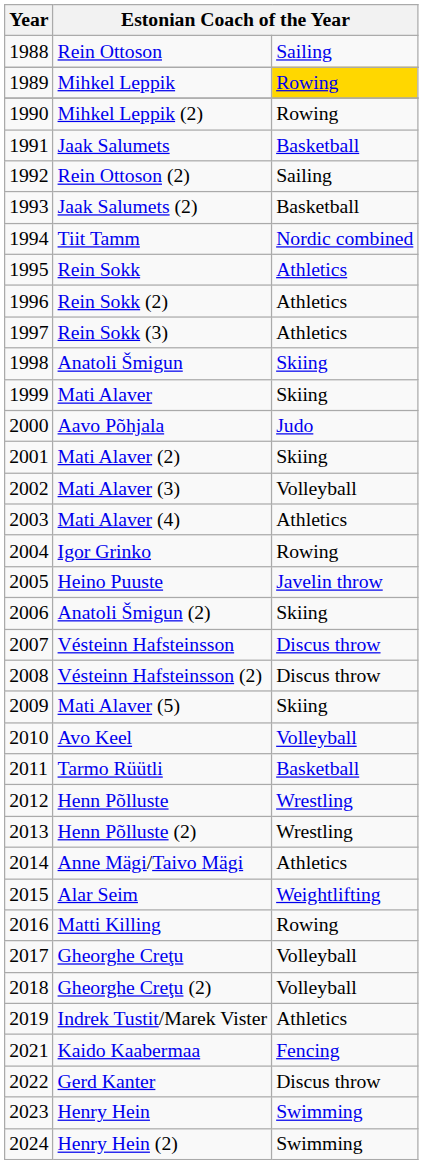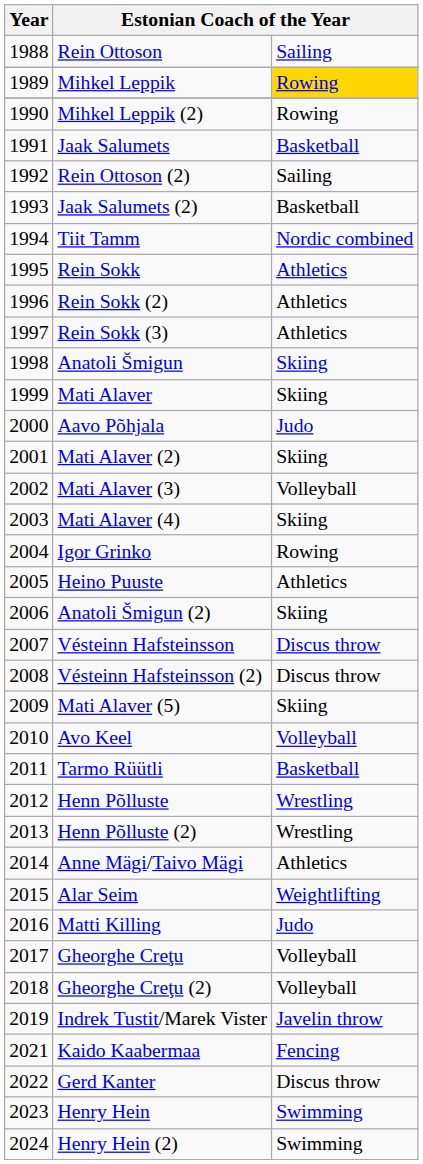 <table class="wikitable">
 <tr>
 <th>Year</th>
 <th colspan=2>Estonian Coach of the Year</th>
 </tr>
 <tr>
 <td>1988</td>
 <td><a href='#'>Rein Ottoson</a></td>
 <td><a href='#'>Sailing</a></td>
 </tr>
 <tr>
 </tr>
 <tr>
 <td>1989</td>
 <td><a href='#'>Mihkel Leppik</a></td>
 <td style="background: gold;"><a href='#'>Rowing</a></td>
 </tr>
 <tr>
 </tr>
 <tr>
 <td>1990</td>
 <td><a href='#'>Mihkel Leppik</a> (2)</td>
 <td>Rowing</td>
 </tr>
 <tr>
 <td>1991</td>
 <td><a href='#'>Jaak Salumets</a></td>
 <td><a href='#'>Basketball</a></td>
 </tr>
 <tr>
 <td>1992</td>
 <td><a href='#'>Rein Ottoson</a> (2)</td>
 <td>Sailing</td>
 </tr>
 <tr>
 <td>1993</td>
 <td><a href='#'>Jaak Salumets</a> (2)</td>
 <td>Basketball</td>
 </tr>
 <tr>
 <td>1994</td>
 <td><a href='#'>Tiit Tamm</a></td>
 <td><a href='#'>Nordic combined</a></td>
 </tr>
 <tr>
 <td>1995</td>
 <td><a href='#'>Rein Sokk</a></td>
 <td><a href='#'>Athletics</a></td>
 </tr>
 <tr>
 <td>1996</td>
 <td><a href='#'>Rein Sokk</a> (2)</td>
 <td>Athletics</td>
 </tr>
 <tr>
 <td>1997</td>
 <td><a href='#'>Rein Sokk</a> (3)</td>
 <td>Athletics</td>
 </tr>
 <tr>
 <td>1998</td>
 <td><a href='#'>Anatoli Šmigun</a></td>
 <td><a href='#'>Skiing</a></td>
 </tr>
 <tr>
 <td>1999</td>
 <td><a href='#'>Mati Alaver</a></td>
 <td>Skiing</td>
 </tr>
 <tr>
 <td>2000</td>
 <td><a href='#'>Aavo Põhjala</a></td>
 <td><a href='#'>Judo</a></td>
 </tr>
 <tr>
 <td>2001</td>
 <td><a href='#'>Mati Alaver</a> (2)</td>
 <td>Skiing</td>
 </tr>
 <tr>
 <td>2002</td>
 <td><a href='#'>Mati Alaver</a> (3)</td>
 <td>Volleyball </td>
 </tr>
 <tr>
 <td>2003</td>
 <td><a href='#'>Mati Alaver</a> (4)</td>
-<td>Athletics</td>
+<td>Skiing</td>
 </tr>
 <tr>
 <td>2004</td>
 <td><a href='#'>Igor Grinko</a></td>
 <td>Rowing</td>
 </tr>
 <tr>
 <td>2005</td>
 <td><a href='#'>Heino Puuste</a></td>
-<td><a href='#'>Javelin throw</a></td>
+<td>Athletics </td>
 </tr>
 <tr>
 <td>2006</td>
 <td><a href='#'>Anatoli Šmigun</a> (2)</td>
 <td>Skiing</td>
 </tr>
 <tr>
 <td>2007</td>
 <td><a href='#'>Vésteinn Hafsteinsson</a></td>
 <td><a href='#'>Discus throw</a></td>
 </tr>
 <tr>
 <td>2008</td>
 <td><a href='#'>Vésteinn Hafsteinsson</a> (2)</td>
 <td>Discus throw</td>
 </tr>
 <tr>
 <td>2009</td>
 <td><a href='#'>Mati Alaver</a> (5)</td>
 <td>Skiing</td>
 </tr>
 <tr>
 <td>2010</td>
 <td><a href='#'>Avo Keel</a></td>
 <td><a href='#'>Volleyball</a></td>
 </tr>
 <tr>
 <td>2011</td>
 <td><a href='#'>Tarmo Rüütli</a></td>
 <td><a href='#'>Basketball</a></td>
 </tr>
 <tr>
 <td>2012</td>
 <td><a href='#'>Henn Põlluste</a></td>
 <td><a href='#'>Wrestling</a></td>
 </tr>
 <tr>
 <td>2013</td>
 <td><a href='#'>Henn Põlluste</a> (2)</td>
 <td>Wrestling</td>
 </tr>
 <tr>
 <td>2014</td>
 <td><a href='#'>Anne Mägi</a>/<a href='#'>Taivo Mägi</a></td>
 <td>Athletics</td>
 </tr>
 <tr>
 <td>2015</td>
 <td><a href='#'>Alar Seim</a></td>
 <td><a href='#'>Weightlifting</a></td>
 </tr>
 <tr>
 <td>2016</td>
 <td><a href='#'>Matti Killing</a></td>
-<td>Rowing </td>
+<td><a href='#'>Judo</a></td>
 </tr>
 <tr>
 <td>2017</td>
 <td><a href='#'>Gheorghe Creţu</a></td>
 <td>Volleyball </td>
 </tr>
 <tr>
 <td>2018</td>
 <td><a href='#'>Gheorghe Creţu</a> (2)</td>
 <td>Volleyball </td>
 </tr>
 <tr>
 <td>2019</td>
 <td><a href='#'>Indrek Tustit</a>/Marek Vister</td>
-<td>Athletics </td>
+<td><a href='#'>Javelin throw</a></td>
 </tr>
 <tr>
 <td>2021</td>
 <td><a href='#'>Kaido Kaabermaa</a></td>
 <td><a href='#'>Fencing</a></td>
 </tr>
 <tr>
 <td>2022</td>
 <td><a href='#'>Gerd Kanter</a></td>
 <td>Discus throw </td>
 </tr>
 <tr>
 <td>2023</td>
 <td><a href='#'>Henry Hein</a></td>
 <td><a href='#'>Swimming</a></td>
 </tr>
 <tr>
 <td>2024</td>
 <td><a href='#'>Henry Hein</a> (2)</td>
 <td>Swimming</td>
 </tr>
 </table>
